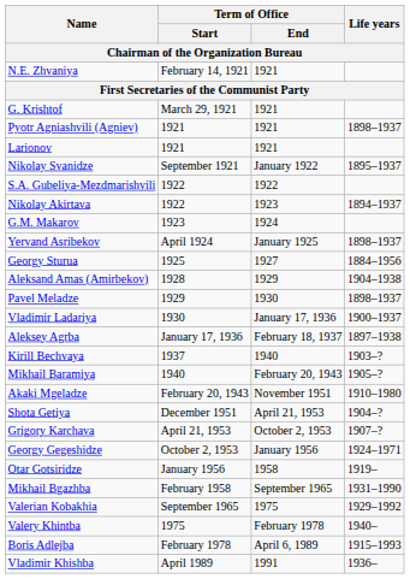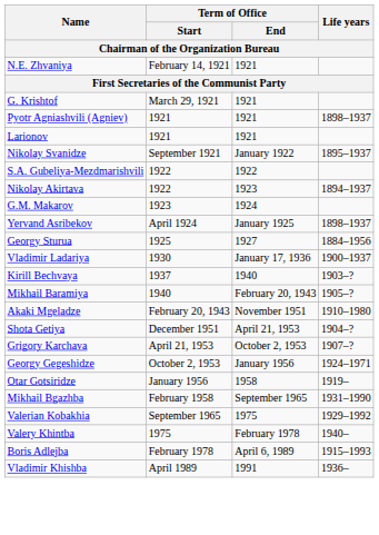 <table class="wikitable">
 <tr>
 <th rowspan="2">Name</th>
 <th colspan="2">Term of Office</th>
 <th rowspan="2">Life years</th>
 </tr>
 <tr>
 <th>Start</th>
 <th>End</th>
 </tr>
 <tr>
 <th colspan="4">Chairman of the Organization Bureau</th>
 </tr>
 <tr>
 <td><a href='#'>N.E. Zhvaniya</a></td>
 <td>February 14, 1921</td>
 <td>1921</td>
 <td></td>
 </tr>
 <tr>
 <th colspan="4">First Secretaries of the Communist Party</th>
 </tr>
 <tr>
 <td><a href='#'>G. Krishtof</a></td>
 <td>March 29, 1921</td>
 <td>1921</td>
 <td></td>
 </tr>
 <tr>
 <td><a href='#'>Pyotr Agniashvili (Agniev)</a></td>
 <td>1921</td>
 <td>1921</td>
 <td>1898–1937</td>
 </tr>
 <tr>
 <td><a href='#'>Larionov</a></td>
 <td>1921</td>
 <td>1921</td>
 <td></td>
 </tr>
 <tr>
 <td><a href='#'>Nikolay Svanidze</a></td>
 <td>September 1921</td>
 <td>January 1922</td>
 <td>1895–1937</td>
 </tr>
 <tr>
 <td><a href='#'>S.A. Gubeliya-Mezdmarishvili</a></td>
 <td>1922</td>
 <td>1922</td>
 <td></td>
 </tr>
 <tr>
 <td><a href='#'>Nikolay Akirtava</a></td>
 <td>1922</td>
 <td>1923</td>
 <td>1894–1937</td>
 </tr>
 <tr>
 <td><a href='#'>G.M. Makarov</a></td>
 <td>1923</td>
 <td>1924</td>
 <td></td>
 </tr>
 <tr>
 <td><a href='#'>Yervand Asribekov</a></td>
 <td>April 1924</td>
 <td>January 1925</td>
 <td>1898–1937</td>
 </tr>
 <tr>
 <td><a href='#'>Georgy Sturua</a></td>
 <td>1925</td>
 <td>1927</td>
 <td>1884–1956</td>
 </tr>
 <tr>
-<td><a href='#'>Aleksand Amas (Amirbekov)</a></td>
-<td>1928</td>
-<td>1929</td>
-<td>1904–1938</td>
-</tr>
-<tr>
-<td><a href='#'>Pavel Meladze</a></td>
-<td>1929</td>
-<td>1930</td>
-<td>1898–1937</td>
-</tr>
-<tr>
 <td><a href='#'>Vladimir Ladariya</a></td>
 <td>1930</td>
 <td>January 17, 1936</td>
 <td>1900–1937</td>
-</tr>
-<tr>
-<td><a href='#'>Aleksey Agrba</a></td>
-<td>January 17, 1936</td>
-<td>February 18, 1937</td>
-<td>1897–1938</td>
 </tr>
 <tr>
 <td><a href='#'>Kirill Bechvaya</a></td>
 <td>1937</td>
 <td>1940</td>
 <td>1903–?</td>
 </tr>
 <tr>
 <td><a href='#'>Mikhail Baramiya</a></td>
 <td>1940</td>
 <td>February 20, 1943</td>
 <td>1905–?</td>
 </tr>
 <tr>
 <td><a href='#'>Akaki Mgeladze</a></td>
 <td>February 20, 1943</td>
 <td>November 1951</td>
 <td>1910–1980</td>
 </tr>
 <tr>
 <td><a href='#'>Shota Getiya</a></td>
 <td>December 1951</td>
 <td>April 21, 1953</td>
 <td>1904–?</td>
 </tr>
 <tr>
 <td><a href='#'>Grigory Karchava</a></td>
 <td>April 21, 1953</td>
 <td>October 2, 1953</td>
 <td>1907–?</td>
 </tr>
 <tr>
 <td><a href='#'>Georgy Gegeshidze</a></td>
 <td>October 2, 1953</td>
 <td>January 1956</td>
 <td>1924–1971</td>
 </tr>
 <tr>
 <td><a href='#'>Otar Gotsiridze</a></td>
 <td>January 1956</td>
 <td>1958</td>
 <td>1919–</td>
 </tr>
 <tr>
 <td><a href='#'>Mikhail Bgazhba</a></td>
 <td>February 1958</td>
 <td>September 1965</td>
 <td>1931–1990</td>
 </tr>
 <tr>
 <td><a href='#'>Valerian Kobakhia</a></td>
 <td>September 1965</td>
 <td>1975</td>
 <td>1929–1992</td>
 </tr>
 <tr>
 <td><a href='#'>Valery Khintba</a></td>
 <td>1975</td>
 <td>February 1978</td>
 <td>1940–</td>
 </tr>
 <tr>
 <td><a href='#'>Boris Adlejba</a></td>
 <td>February 1978</td>
 <td>April 6, 1989</td>
 <td>1915–1993</td>
 </tr>
 <tr>
 <td><a href='#'>Vladimir Khishba</a></td>
 <td>April 1989</td>
 <td>1991</td>
 <td>1936–</td>
 </tr>
 </table>
